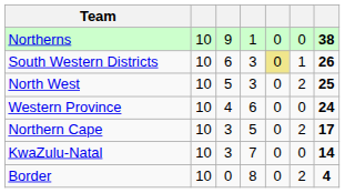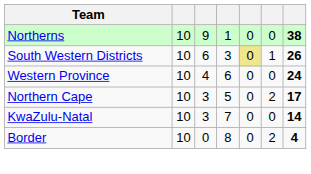 <table class="wikitable" style="text-align:center">
 <tr>
 <th style="width:200px">Team</th>
 <th width="20"></th>
 <th width="20"></th>
 <th width="20"></th>
 <th width="20"></th>
 <th width="20"></th>
 <th width="20"></th>
 </tr>
 <tr style="background:#cfc">
 <td style="text-align:left;"> <a href='#'>Northerns</a></td>
 <td>10</td>
 <td>9</td>
 <td>1</td>
 <td>0</td>
 <td>0</td>
 <td><strong>38</strong></td>
 </tr>
 <tr>
 <td style="text-align:left;"> <a href='#'>South Western Districts</a></td>
 <td>10</td>
 <td>6</td>
 <td>3</td>
 <td style="background: khaki;">0</td>
 <td>1</td>
 <td><strong>26</strong></td>
-</tr>
-<tr>
-<td style="text-align:left;"> <a href='#'>North West</a></td>
-<td>10</td>
-<td>5</td>
-<td>3</td>
-<td>0</td>
-<td>2</td>
-<td><strong>25</strong></td>
 </tr>
 <tr>
 <td style="text-align:left;"> <a href='#'>Western Province</a></td>
 <td>10</td>
 <td>4</td>
 <td>6</td>
 <td>0</td>
 <td>0</td>
 <td><strong>24</strong></td>
 </tr>
 <tr>
 <td style="text-align:left;"> <a href='#'>Northern Cape</a></td>
 <td>10</td>
 <td>3</td>
 <td>5</td>
 <td>0</td>
 <td>2</td>
 <td><strong>17</strong></td>
 </tr>
 <tr>
 <td style="text-align:left;"> <a href='#'>KwaZulu-Natal</a></td>
 <td>10</td>
 <td>3</td>
 <td>7</td>
 <td>0</td>
 <td>0</td>
 <td><strong>14</strong></td>
 </tr>
 <tr>
 <td style="text-align:left;"> <a href='#'>Border</a></td>
 <td>10</td>
 <td>0</td>
 <td>8</td>
 <td>0</td>
 <td>2</td>
 <td><strong>4</strong></td>
 </tr>
 </table>
